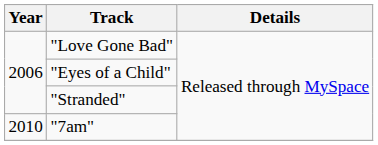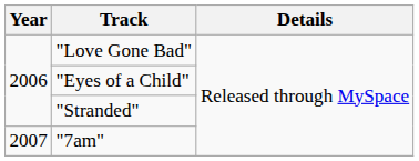 <table class="wikitable">
 <tr>
 <th>Year</th>
 <th>Track</th>
 <th>Details</th>
 </tr>
 <tr>
 <td rowspan="3">2006</td>
 <td>"Love Gone Bad"</td>
 <td rowspan="4">Released through <a href='#'>MySpace</a></td>
 </tr>
 <tr>
 <td>"Eyes of a Child"</td>
 </tr>
 <tr>
 <td>"Stranded"</td>
 </tr>
 <tr>
-<td>2010</td>
+<td>2007</td>
 <td>"7am"</td>
 </tr>
 <tr>
 </tr>
 </table>
